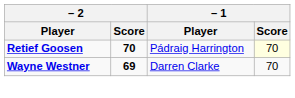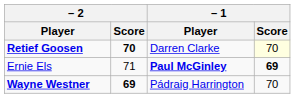 <table class=wikitable>
 <tr>
 <th colspan=2> – 2</th>
 <th colspan=2> – 1</th>
 </tr>
 <tr>
 <th width=145>Player</th>
 <th>Score</th>
 <th width=145>Player</th>
 <th>Score</th>
 </tr>
 <tr>
 <td><strong><a href='#'>Retief Goosen</a></strong></td>
 <td align=center><strong>70</strong></td>
-<td><a href='#'>Pádraig Harrington</a></td>
+<td><a href='#'>Darren Clarke</a></td>
 <td align=center style="background: lightyellow;">70</td>
+</tr>
+<tr>
+<td><a href='#'>Ernie Els</a></td>
+<td align=center>71</td>
+<td><strong><a href='#'>Paul McGinley</a></strong></td>
+<td align=center><strong>69</strong></td>
 </tr>
 <tr>
 <td><strong><a href='#'>Wayne Westner</a></strong></td>
 <td align=center><strong>69</strong></td>
-<td><a href='#'>Darren Clarke</a></td>
+<td><a href='#'>Pádraig Harrington</a></td>
 <td align=center>70</td>
 </tr>
 </table>
